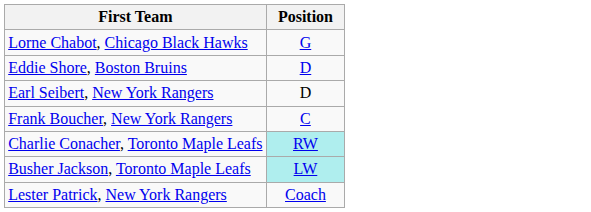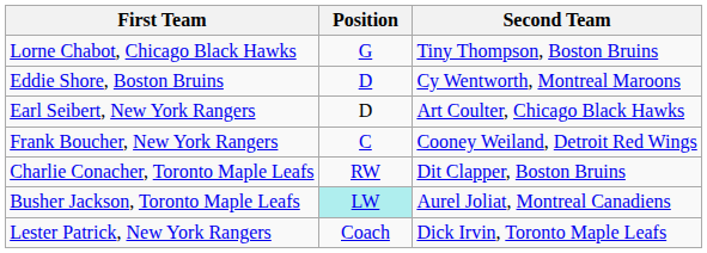 <table class="wikitable">
 <tr>
 <th>First Team</th>
 <th>  Position  </th>
+<th>Second Team</th>
 </tr>
 <tr>
 <td><a href='#'>Lorne Chabot</a>, <a href='#'>Chicago Black Hawks</a></td>
 <td align=center><a href='#'>G</a></td>
+<td><a href='#'>Tiny Thompson</a>, <a href='#'>Boston Bruins</a></td>
 </tr>
 <tr>
 <td><a href='#'>Eddie Shore</a>, <a href='#'>Boston Bruins</a></td>
 <td align=center><a href='#'>D</a></td>
+<td><a href='#'>Cy Wentworth</a>, <a href='#'>Montreal Maroons</a></td>
 </tr>
 <tr>
 <td><a href='#'>Earl Seibert</a>, <a href='#'>New York Rangers</a></td>
 <td align=center>D</td>
+<td><a href='#'>Art Coulter</a>, <a href='#'>Chicago Black Hawks</a></td>
 </tr>
 <tr>
 <td><a href='#'>Frank Boucher</a>, <a href='#'>New York Rangers</a></td>
 <td align=center><a href='#'>C</a></td>
+<td><a href='#'>Cooney Weiland</a>, <a href='#'>Detroit Red Wings</a></td>
 </tr>
 <tr>
 <td><a href='#'>Charlie Conacher</a>, <a href='#'>Toronto Maple Leafs</a></td>
-<td align=center style="background: paleturquoise;"><a href='#'>RW</a></td>
+<td align=center><a href='#'>RW</a></td>
+<td><a href='#'>Dit Clapper</a>, <a href='#'>Boston Bruins</a></td>
 </tr>
 <tr>
 <td><a href='#'>Busher Jackson</a>, <a href='#'>Toronto Maple Leafs</a></td>
 <td align=center style="background: paleturquoise;"><a href='#'>LW</a></td>
+<td><a href='#'>Aurel Joliat</a>, <a href='#'>Montreal Canadiens</a></td>
 </tr>
 <tr>
 <td><a href='#'>Lester Patrick</a>, <a href='#'>New York Rangers</a></td>
 <td align=center><a href='#'>Coach</a></td>
+<td><a href='#'>Dick Irvin</a>, <a href='#'>Toronto Maple Leafs</a></td>
 </tr>
 </table>
